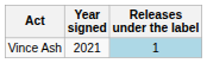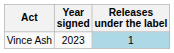 <table class="wikitable">
 <tr>
 <th>Act</th>
 <th>Year <br>signed</th>
 <th>Releases <br>under the label</th>
 </tr>
 <tr>
 <td>Vince Ash</td>
-<td style="text-align:center;">2021</td>
+<td style="text-align:center;">2023</td>
 <td style="background: lightblue; text-align:center;">1</td>
 </tr>
 </table>
